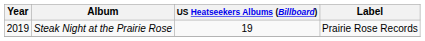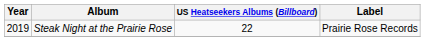 <table class="wikitable">
 <tr>
 <th>Year</th>
 <th>Album</th>
 <th><small>US <a href='#'>Heatseekers Albums</a> (<em><a href='#'>Billboard</a></em>)</small></th>
 <th>Label</th>
 </tr>
 <tr>
 <td>2019</td>
 <td><em>Steak Night at the Prairie Rose</em></td>
-<td align="center">19</td>
+<td align="center">22</td>
 <td>Prairie Rose Records</td>
 </tr>
 <tr>
 </tr>
 </table>
